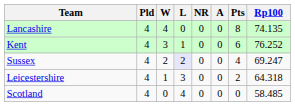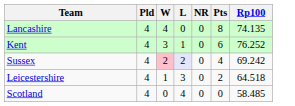 <table class="wikitable" style="text-align: center;">
 <tr>
 <th width=200>Team</th>
 <th width=20>Pld</th>
 <th width=20>W</th>
 <th width=20>L</th>
 <th width=20>NR</th>
-<th width=20>A</th>
 <th width=20>Pts</th>
 <th width=60><a href='#'>Rp100</a></th>
 </tr>
 <tr bgcolor="#ccffcc">
 <td align=left><a href='#'>Lancashire</a></td>
 <td>4</td>
 <td>4</td>
-<td>0</td>
 <td>0</td>
 <td>0</td>
 <td>8</td>
 <td>74.135</td>
 </tr>
 <tr bgcolor="#ccffcc">
 <td align=left><a href='#'>Kent</a></td>
 <td>4</td>
 <td>3</td>
 <td>1</td>
 <td>0</td>
-<td>0</td>
 <td>6</td>
 <td>76.252</td>
 </tr>
 <tr>
 <td align=left><a href='#'>Sussex</a></td>
 <td>4</td>
-<td>2</td>
+<td style="background: pink;">2</td>
 <td style="background: lavender;">2</td>
 <td>0</td>
-<td>0</td>
 <td>4</td>
-<td>69.247</td>
+<td>69.242</td>
 </tr>
 <tr>
 <td align=left><a href='#'>Leicestershire</a></td>
 <td>4</td>
 <td>1</td>
 <td>3</td>
 <td>0</td>
-<td>0</td>
 <td>2</td>
-<td>64.318</td>
+<td>64.518</td>
 </tr>
 <tr>
 <td align=left><a href='#'>Scotland</a></td>
 <td>4</td>
 <td>0</td>
 <td>4</td>
 <td>0</td>
 <td>0</td>
-<td>0</td>
 <td>58.485</td>
 </tr>
 </table>
